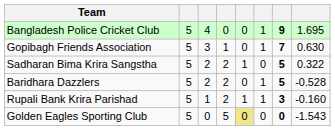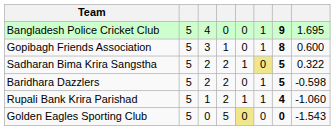 <table class="wikitable" style="text-align:center">
 <tr>
 <th style="width:250px">Team</th>
 <th width="20"></th>
 <th width="20"></th>
 <th width="20"></th>
 <th width="20"></th>
 <th width="20"></th>
 <th width="20"></th>
 <th width="50"></th>
 </tr>
 <tr style="background:#cfc">
 <td style="text-align:left;">Bangladesh Police Cricket Club</td>
 <td>5</td>
 <td>4</td>
 <td>0</td>
 <td>0</td>
 <td>1</td>
 <td><strong>9</strong></td>
 <td>1.695</td>
 </tr>
 <tr>
 <td style="text-align:left;">Gopibagh Friends Association</td>
 <td>5</td>
 <td>3</td>
 <td>1</td>
 <td>0</td>
 <td>1</td>
-<td><strong>7</strong></td>
-<td>0.630</td>
+<td><strong>8</strong></td>
+<td>0.600</td>
 </tr>
 <tr>
 <td style="text-align:left;">Sadharan Bima Krira Sangstha</td>
 <td>5</td>
 <td>2</td>
 <td>2</td>
 <td>1</td>
-<td>0</td>
+<td style="background: khaki;">0</td>
 <td><strong>5</strong></td>
 <td>0.322</td>
 </tr>
 <tr>
 <td style="text-align:left;">Baridhara Dazzlers</td>
 <td>5</td>
 <td>2</td>
 <td>2</td>
 <td>0</td>
 <td>1</td>
 <td><strong>5</strong></td>
-<td>-0.528</td>
+<td>-0.598</td>
 </tr>
 <tr>
 <td style="text-align:left;">Rupali Bank Krira Parishad</td>
 <td>5</td>
 <td>1</td>
 <td>2</td>
 <td>1</td>
 <td>1</td>
-<td><strong>3</strong></td>
-<td>-0.160</td>
+<td><strong>4</strong></td>
+<td>-1.060</td>
 </tr>
 <tr>
 <td style="text-align:left;">Golden Eagles Sporting Club</td>
 <td>5</td>
 <td>0</td>
 <td>5</td>
 <td style="background: khaki;">0</td>
 <td>0</td>
 <td><strong>0</strong></td>
 <td>-1.543</td>
 </tr>
 </table>
